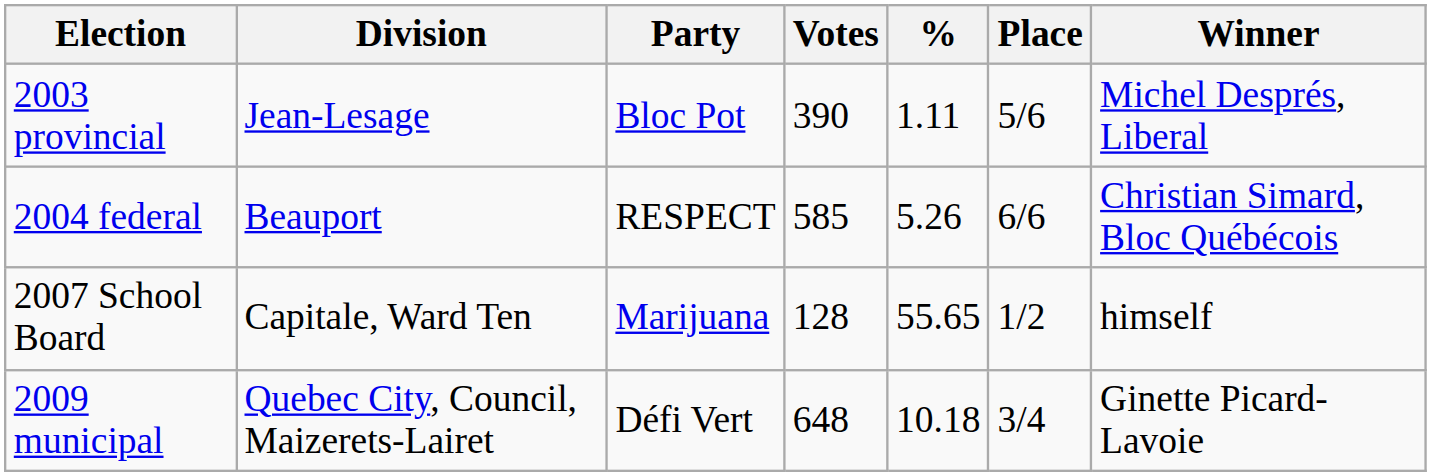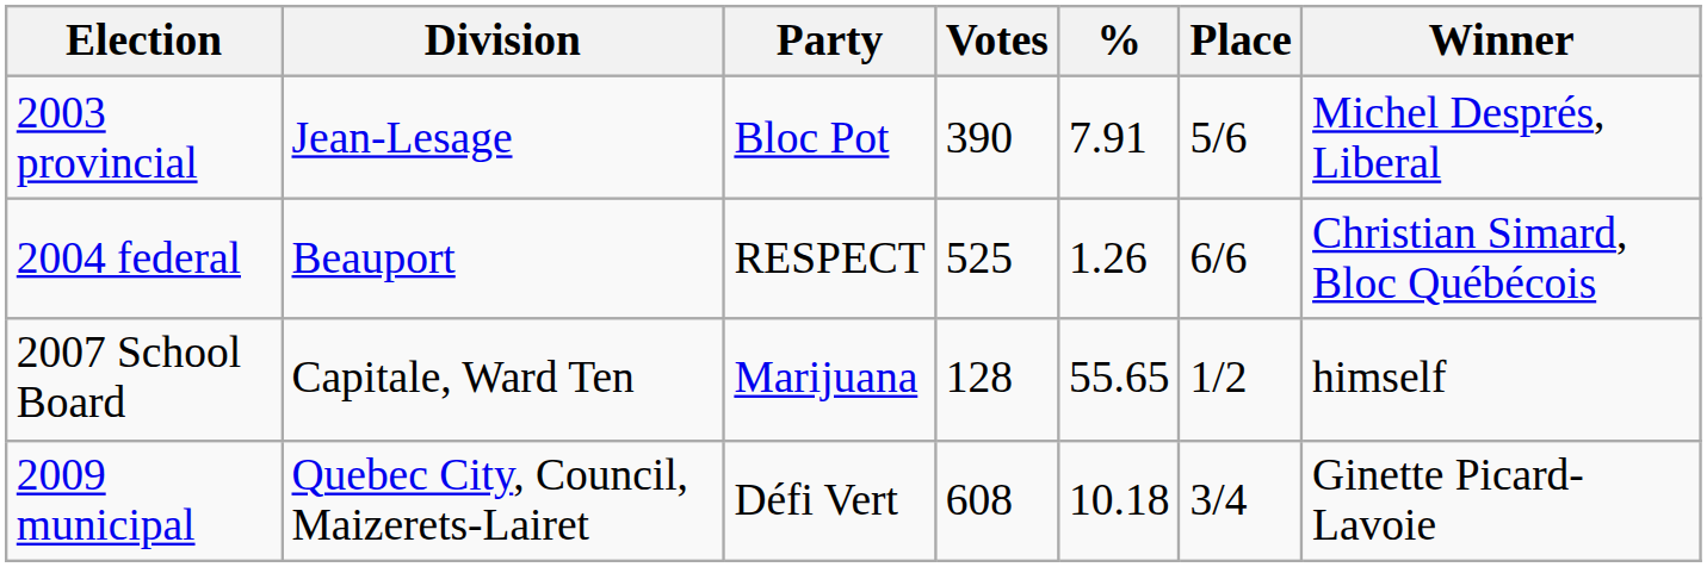 <table class="wikitable">
 <tr>
 <th>Election</th>
 <th>Division</th>
 <th>Party</th>
 <th>Votes</th>
 <th>%</th>
 <th>Place</th>
 <th>Winner</th>
 </tr>
 <tr>
 <td><a href='#'>2003 provincial</a></td>
 <td><a href='#'>Jean-Lesage</a></td>
 <td><a href='#'>Bloc Pot</a></td>
 <td>390</td>
-<td>1.11</td>
+<td>7.91</td>
 <td>5/6</td>
 <td><a href='#'>Michel Després</a>, <a href='#'>Liberal</a></td>
 </tr>
 <tr>
 <td><a href='#'>2004 federal</a></td>
 <td><a href='#'>Beauport</a></td>
 <td>RESPECT</td>
-<td>585</td>
-<td>5.26</td>
+<td>525</td>
+<td>1.26</td>
 <td>6/6</td>
 <td><a href='#'>Christian Simard</a>, <a href='#'>Bloc Québécois</a></td>
 </tr>
 <tr>
 <td>2007 School Board</td>
 <td>Capitale, Ward Ten</td>
 <td><a href='#'>Marijuana</a></td>
 <td>128</td>
 <td>55.65</td>
 <td>1/2</td>
 <td>himself</td>
 </tr>
 <tr>
 <td><a href='#'>2009 municipal</a></td>
 <td><a href='#'>Quebec City</a>, Council, Maizerets-Lairet</td>
 <td>Défi Vert</td>
-<td>648</td>
+<td>608</td>
 <td>10.18</td>
 <td>3/4</td>
 <td>Ginette Picard-Lavoie</td>
 </tr>
 </table>
